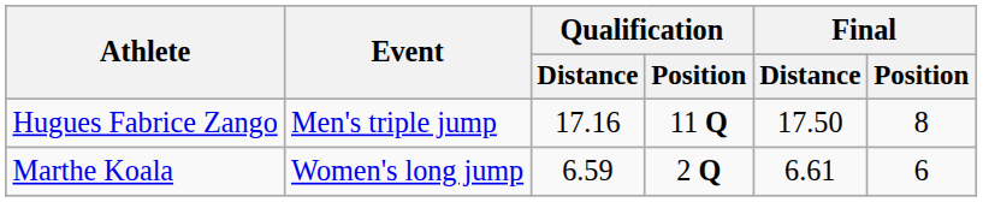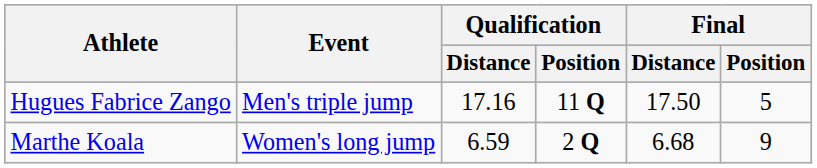 <table class=wikitable style="font-size:90%">
 <tr>
 <th rowspan="2">Athlete</th>
 <th rowspan="2">Event</th>
 <th colspan="2">Qualification</th>
 <th colspan="2">Final</th>
 </tr>
 <tr style="font-size:95%">
 <th>Distance</th>
 <th>Position</th>
 <th>Distance</th>
 <th>Position</th>
 </tr>
 <tr align=center>
 <td align=left><a href='#'>Hugues Fabrice Zango</a></td>
 <td align=left><a href='#'>Men's triple jump</a></td>
 <td>17.16</td>
 <td>11 <strong>Q</strong></td>
 <td>17.50</td>
-<td>8</td>
+<td>5</td>
 </tr>
 <tr align=center>
 <td align=left><a href='#'>Marthe Koala</a></td>
 <td align=left><a href='#'>Women's long jump</a></td>
 <td>6.59</td>
 <td>2 <strong>Q</strong></td>
-<td>6.61</td>
-<td>6</td>
+<td>6.68</td>
+<td>9</td>
 </tr>
 </table>
